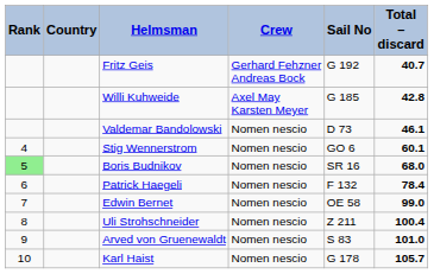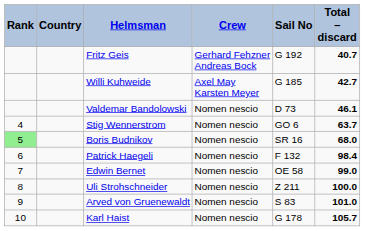 <table class="wikitable">
 <tr>
 <th style="text-align:center;background-color:LightSteelBlue"><strong>Rank</strong></th>
 <th style="text-align:center;background-color:LightSteelBlue"><strong>Country</strong></th>
 <th style="text-align:center;background-color:LightSteelBlue"><strong><a href='#'>Helmsman</a></strong></th>
 <th style="text-align:center;background-color:LightSteelBlue"><strong><a href='#'>Crew</a></strong></th>
 <th style="text-align:center;background-color:LightSteelBlue"><strong>Sail No</strong></th>
 <th style="text-align:center;background-color:LightSteelBlue"><strong>Total<br>–<br>discard</strong></th>
 </tr>
 <tr>
 <td style="text-align:center; vertical-align:top; font-size:90%"></td>
 <td style="vertical-align:top; font-size:90%"></td>
 <td style="vertical-align:top; font-size:90%"><a href='#'>Fritz Geis</a></td>
 <td style="vertical-align:top; font-size:90%"><a href='#'>Gerhard Fehzner</a><br><a href='#'>Andreas Bock</a></td>
 <td style="vertical-align:top; font-size:90%">G 192</td>
 <td style="text-align:right; vertical-align:top; font-size:90%"><strong>40.7</strong></td>
 </tr>
 <tr>
 <td style="text-align:center; vertical-align:top; font-size:90%"></td>
 <td style="vertical-align:top; font-size:90%"></td>
 <td style="vertical-align:top; font-size:90%"><a href='#'>Willi Kuhweide</a></td>
 <td style="vertical-align:top; font-size:90%"><a href='#'>Axel May</a><br><a href='#'>Karsten Meyer</a></td>
 <td style="vertical-align:top; font-size:90%">G 185</td>
-<td style="text-align:right; vertical-align:top; font-size:90%"><strong>42.8</strong></td>
+<td style="text-align:right; vertical-align:top; font-size:90%"><strong>42.7</strong></td>
 </tr>
 <tr>
 <td style="text-align:center; vertical-align:top; font-size:90%"></td>
 <td style="vertical-align:top; font-size:90%"></td>
 <td style="vertical-align:top; font-size:90%"><a href='#'>Valdemar Bandolowski</a></td>
 <td style="vertical-align:top; font-size:90%">Nomen nescio</td>
 <td style="vertical-align:top; font-size:90%">D 73</td>
 <td style="text-align:right; vertical-align:top; font-size:90%"><strong>46.1</strong></td>
 </tr>
 <tr>
 <td style="text-align:center; vertical-align:top; font-size:90%">4</td>
 <td style="vertical-align:top; font-size:90%"></td>
 <td style="vertical-align:top; font-size:90%"><a href='#'>Stig Wennerstrom</a></td>
 <td style="vertical-align:top; font-size:90%">Nomen nescio</td>
 <td style="vertical-align:top; font-size:90%">GO 6</td>
-<td style="text-align:right; vertical-align:top; font-size:90%"><strong>60.1</strong></td>
+<td style="text-align:right; vertical-align:top; font-size:90%"><strong>63.7</strong></td>
 </tr>
 <tr>
 <td style="background: lightgreen; text-align:center; vertical-align:top; font-size:90%">5</td>
 <td style="vertical-align:top; font-size:90%"></td>
 <td style="vertical-align:top; font-size:90%"><a href='#'>Boris Budnikov</a></td>
 <td style="vertical-align:top; font-size:90%">Nomen nescio</td>
 <td style="vertical-align:top; font-size:90%">SR 16</td>
 <td style="text-align:right; vertical-align:top; font-size:90%"><strong>68.0</strong></td>
 </tr>
 <tr>
 <td style="text-align:center; vertical-align:top; font-size:90%">6</td>
 <td style="vertical-align:top; font-size:90%"></td>
 <td style="vertical-align:top; font-size:90%"><a href='#'>Patrick Haegeli</a></td>
 <td style="vertical-align:top; font-size:90%">Nomen nescio</td>
 <td style="vertical-align:top; font-size:90%">F 132</td>
-<td style="text-align:right; vertical-align:top; font-size:90%"><strong>78.4</strong></td>
+<td style="text-align:right; vertical-align:top; font-size:90%"><strong>98.4</strong></td>
 </tr>
 <tr>
 <td style="text-align:center; vertical-align:top; font-size:90%">7</td>
 <td style="vertical-align:top; font-size:90%"></td>
 <td style="vertical-align:top; font-size:90%"><a href='#'>Edwin Bernet</a></td>
 <td style="vertical-align:top; font-size:90%">Nomen nescio</td>
 <td style="vertical-align:top; font-size:90%">OE 58</td>
 <td style="text-align:right; vertical-align:top; font-size:90%"><strong>99.0</strong></td>
 </tr>
 <tr>
 <td style="text-align:center; vertical-align:top; font-size:90%">8</td>
 <td style="vertical-align:top; font-size:90%"></td>
 <td style="vertical-align:top; font-size:90%"><a href='#'>Uli Strohschneider</a></td>
 <td style="vertical-align:top; font-size:90%">Nomen nescio</td>
 <td style="vertical-align:top; font-size:90%">Z 211</td>
-<td style="text-align:right; vertical-align:top; font-size:90%"><strong>100.4</strong></td>
+<td style="text-align:right; vertical-align:top; font-size:90%"><strong>100.0</strong></td>
 </tr>
 <tr>
 <td style="text-align:center; vertical-align:top; font-size:90%">9</td>
 <td style="vertical-align:top; font-size:90%"></td>
 <td style="vertical-align:top; font-size:90%"><a href='#'>Arved von Gruenewaldt</a></td>
 <td style="vertical-align:top; font-size:90%">Nomen nescio</td>
 <td style="vertical-align:top; font-size:90%">S 83</td>
 <td style="text-align:right; vertical-align:top; font-size:90%"><strong>101.0</strong></td>
 </tr>
 <tr>
 <td style="text-align:center; vertical-align:top; font-size:90%">10</td>
 <td style="vertical-align:top; font-size:90%"></td>
 <td style="vertical-align:top; font-size:90%"><a href='#'>Karl Haist</a></td>
 <td style="vertical-align:top; font-size:90%">Nomen nescio</td>
 <td style="vertical-align:top; font-size:90%">G 178</td>
 <td style="text-align:right; vertical-align:top; font-size:90%"><strong>105.7</strong></td>
 </tr>
 </table>
